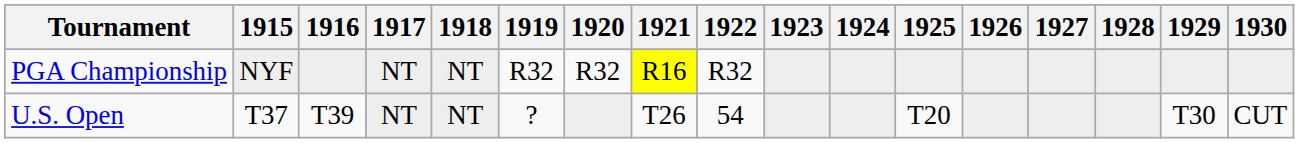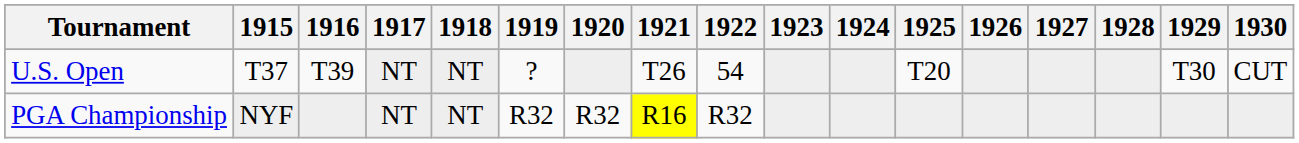 <table class="wikitable" style="font-size:95%;text-align:center;">
 <tr>
 <th>Tournament</th>
 <th>1915</th>
 <th>1916</th>
 <th>1917</th>
 <th>1918</th>
 <th>1919</th>
 <th>1920</th>
 <th>1921</th>
 <th>1922</th>
 <th>1923</th>
 <th>1924</th>
 <th>1925</th>
 <th>1926</th>
 <th>1927</th>
 <th>1928</th>
 <th>1929</th>
 <th>1930</th>
 </tr>
 <tr>
+<td align=left><a href='#'>U.S. Open</a></td>
+<td>T37</td>
+<td>T39</td>
+<td style="background:#eeeeee;">NT</td>
+<td style="background:#eeeeee;">NT</td>
+<td>?</td>
+<td style="background:#eeeeee;"></td>
+<td>T26</td>
+<td>54</td>
+<td style="background:#eeeeee;"></td>
+<td style="background:#eeeeee;"></td>
+<td>T20</td>
+<td style="background:#eeeeee;"></td>
+<td style="background:#eeeeee;"></td>
+<td style="background:#eeeeee;"></td>
+<td>T30</td>
+<td>CUT</td>
+</tr>
+<tr>
 <td align=left><a href='#'>PGA Championship</a></td>
 <td style="background:#eeeeee;">NYF</td>
 <td style="background:#eeeeee;"></td>
 <td style="background:#eeeeee;">NT</td>
 <td style="background:#eeeeee;">NT</td>
 <td>R32</td>
 <td>R32</td>
 <td style="background:yellow;">R16</td>
 <td>R32</td>
 <td style="background:#eeeeee;"></td>
 <td style="background:#eeeeee;"></td>
 <td style="background:#eeeeee;"></td>
 <td style="background:#eeeeee;"></td>
 <td style="background:#eeeeee;"></td>
 <td style="background:#eeeeee;"></td>
 <td style="background:#eeeeee;"></td>
 <td style="background:#eeeeee;"></td>
 </tr>
-<tr>
-<td align=left><a href='#'>U.S. Open</a></td>
-<td>T37</td>
-<td>T39</td>
-<td style="background:#eeeeee;">NT</td>
-<td style="background:#eeeeee;">NT</td>
-<td>?</td>
-<td style="background:#eeeeee;"></td>
-<td>T26</td>
-<td>54</td>
-<td style="background:#eeeeee;"></td>
-<td style="background:#eeeeee;"></td>
-<td>T20</td>
-<td style="background:#eeeeee;"></td>
-<td style="background:#eeeeee;"></td>
-<td style="background:#eeeeee;"></td>
-<td>T30</td>
-<td>CUT</td>
-</tr>
 </table>
